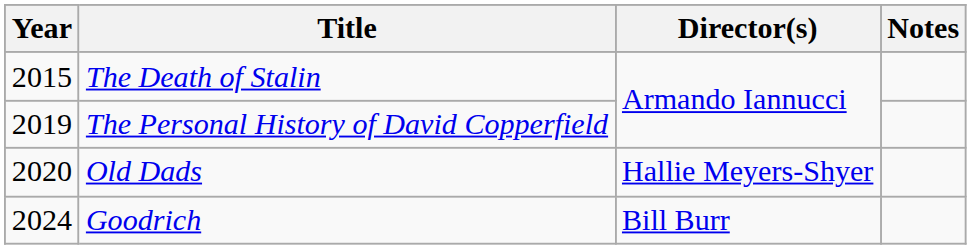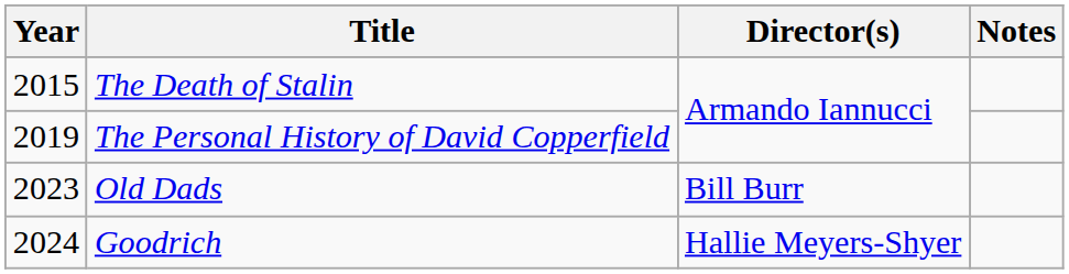 <table class="wikitable sortable">
 <tr>
 <th>Year</th>
 <th>Title</th>
 <th>Director(s)</th>
 <th>Notes</th>
 </tr>
 <tr>
 <td>2015</td>
 <td><em><a href='#'>The Death of Stalin</a></em></td>
 <td rowspan="2"><a href='#'>Armando Iannucci</a></td>
 <td></td>
 </tr>
 <tr>
 <td>2019</td>
 <td><em><a href='#'>The Personal History of David Copperfield</a></em></td>
 <td></td>
 </tr>
 <tr>
-<td>2020</td>
+<td>2023</td>
 <td><em><a href='#'>Old Dads</a></em></td>
-<td><a href='#'>Hallie Meyers-Shyer</a></td>
+<td><a href='#'>Bill Burr</a></td>
 <td></td>
 </tr>
 <tr>
 <td>2024</td>
 <td><em><a href='#'>Goodrich</a></em></td>
-<td><a href='#'>Bill Burr</a></td>
+<td><a href='#'>Hallie Meyers-Shyer</a></td>
 <td></td>
 </tr>
 </table>
